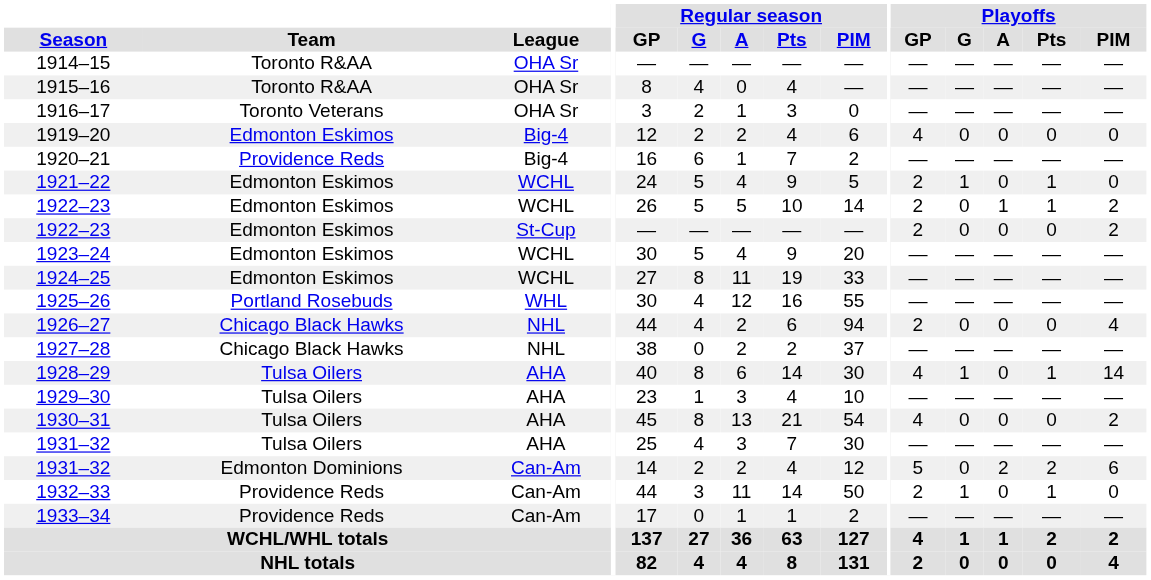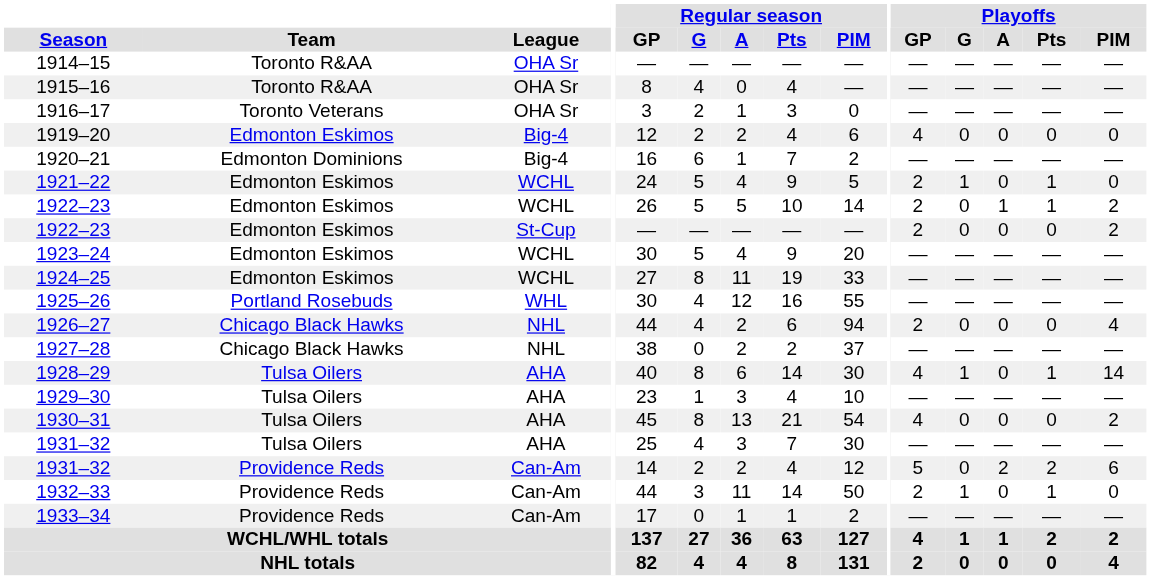 <table border="0" cellpadding="1" cellspacing="0" style="text-align:center; width:60em">
 <tr bgcolor="#e0e0e0">
 <th colspan="3" bgcolor="#ffffff"></th>
 <th rowspan="100" bgcolor="#ffffff"></th>
 <th colspan="5"><a href='#'>Regular season</a></th>
 <th rowspan="100" bgcolor="#ffffff"></th>
 <th colspan="5"><a href='#'>Playoffs</a></th>
 </tr>
 <tr bgcolor="#e0e0e0">
 <th><a href='#'>Season</a></th>
 <th>Team</th>
 <th>League</th>
 <th>GP</th>
 <th><a href='#'>G</a></th>
 <th><a href='#'>A</a></th>
 <th><a href='#'>Pts</a></th>
 <th><a href='#'>PIM</a></th>
 <th>GP</th>
 <th>G</th>
 <th>A</th>
 <th>Pts</th>
 <th>PIM</th>
 </tr>
 <tr>
 <td>1914–15</td>
 <td>Toronto R&AA</td>
 <td><a href='#'>OHA Sr</a></td>
 <td>—</td>
 <td>—</td>
 <td>—</td>
 <td>—</td>
 <td>—</td>
 <td>—</td>
 <td>—</td>
 <td>—</td>
 <td>—</td>
 <td>—</td>
 </tr>
 <tr bgcolor="#f0f0f0">
 <td>1915–16</td>
 <td>Toronto R&AA</td>
 <td>OHA Sr</td>
 <td>8</td>
 <td>4</td>
 <td>0</td>
 <td>4</td>
 <td>—</td>
 <td>—</td>
 <td>—</td>
 <td>—</td>
 <td>—</td>
 <td>—</td>
 </tr>
 <tr>
 <td>1916–17</td>
 <td>Toronto Veterans</td>
 <td>OHA Sr</td>
 <td>3</td>
 <td>2</td>
 <td>1</td>
 <td>3</td>
 <td>0</td>
 <td>—</td>
 <td>—</td>
 <td>—</td>
 <td>—</td>
 <td>—</td>
 </tr>
 <tr bgcolor="#f0f0f0">
 <td>1919–20</td>
 <td><a href='#'>Edmonton Eskimos</a></td>
 <td><a href='#'>Big-4</a></td>
 <td>12</td>
 <td>2</td>
 <td>2</td>
 <td>4</td>
 <td>6</td>
 <td>4</td>
 <td>0</td>
 <td>0</td>
 <td>0</td>
 <td>0</td>
 </tr>
 <tr>
 <td>1920–21</td>
-<td><a href='#'>Providence Reds</a></td>
+<td>Edmonton Dominions</td>
 <td>Big-4</td>
 <td>16</td>
 <td>6</td>
 <td>1</td>
 <td>7</td>
 <td>2</td>
 <td>—</td>
 <td>—</td>
 <td>—</td>
 <td>—</td>
 <td>—</td>
 </tr>
 <tr bgcolor="#f0f0f0">
 <td><a href='#'>1921–22</a></td>
 <td>Edmonton Eskimos</td>
 <td><a href='#'>WCHL</a></td>
 <td>24</td>
 <td>5</td>
 <td>4</td>
 <td>9</td>
 <td>5</td>
 <td>2</td>
 <td>1</td>
 <td>0</td>
 <td>1</td>
 <td>0</td>
 </tr>
 <tr>
 <td><a href='#'>1922–23</a></td>
 <td>Edmonton Eskimos</td>
 <td>WCHL</td>
 <td>26</td>
 <td>5</td>
 <td>5</td>
 <td>10</td>
 <td>14</td>
 <td>2</td>
 <td>0</td>
 <td>1</td>
 <td>1</td>
 <td>2</td>
 </tr>
 <tr bgcolor="#f0f0f0">
 <td><a href='#'>1922–23</a></td>
 <td>Edmonton Eskimos</td>
 <td><a href='#'>St-Cup</a></td>
 <td>—</td>
 <td>—</td>
 <td>—</td>
 <td>—</td>
 <td>—</td>
 <td>2</td>
 <td>0</td>
 <td>0</td>
 <td>0</td>
 <td>2</td>
 </tr>
 <tr>
 <td><a href='#'>1923–24</a></td>
 <td>Edmonton Eskimos</td>
 <td>WCHL</td>
 <td>30</td>
 <td>5</td>
 <td>4</td>
 <td>9</td>
 <td>20</td>
 <td>—</td>
 <td>—</td>
 <td>—</td>
 <td>—</td>
 <td>—</td>
 </tr>
 <tr bgcolor="#f0f0f0">
 <td><a href='#'>1924–25</a></td>
 <td>Edmonton Eskimos</td>
 <td>WCHL</td>
 <td>27</td>
 <td>8</td>
 <td>11</td>
 <td>19</td>
 <td>33</td>
 <td>—</td>
 <td>—</td>
 <td>—</td>
 <td>—</td>
 <td>—</td>
 </tr>
 <tr>
 <td><a href='#'>1925–26</a></td>
 <td><a href='#'>Portland Rosebuds</a></td>
 <td><a href='#'>WHL</a></td>
 <td>30</td>
 <td>4</td>
 <td>12</td>
 <td>16</td>
 <td>55</td>
 <td>—</td>
 <td>—</td>
 <td>—</td>
 <td>—</td>
 <td>—</td>
 </tr>
 <tr bgcolor="#f0f0f0">
 <td><a href='#'>1926–27</a></td>
 <td><a href='#'>Chicago Black Hawks</a></td>
 <td><a href='#'>NHL</a></td>
 <td>44</td>
 <td>4</td>
 <td>2</td>
 <td>6</td>
 <td>94</td>
 <td>2</td>
 <td>0</td>
 <td>0</td>
 <td>0</td>
 <td>4</td>
 </tr>
 <tr>
 <td><a href='#'>1927–28</a></td>
 <td>Chicago Black Hawks</td>
 <td>NHL</td>
 <td>38</td>
 <td>0</td>
 <td>2</td>
 <td>2</td>
 <td>37</td>
 <td>—</td>
 <td>—</td>
 <td>—</td>
 <td>—</td>
 <td>—</td>
 </tr>
 <tr bgcolor="#f0f0f0">
 <td><a href='#'>1928–29</a></td>
 <td><a href='#'>Tulsa Oilers</a></td>
 <td><a href='#'>AHA</a></td>
 <td>40</td>
 <td>8</td>
 <td>6</td>
 <td>14</td>
 <td>30</td>
 <td>4</td>
 <td>1</td>
 <td>0</td>
 <td>1</td>
 <td>14</td>
 </tr>
 <tr>
 <td><a href='#'>1929–30</a></td>
 <td>Tulsa Oilers</td>
 <td>AHA</td>
 <td>23</td>
 <td>1</td>
 <td>3</td>
 <td>4</td>
 <td>10</td>
 <td>—</td>
 <td>—</td>
 <td>—</td>
 <td>—</td>
 <td>—</td>
 </tr>
 <tr bgcolor="#f0f0f0">
 <td><a href='#'>1930–31</a></td>
 <td>Tulsa Oilers</td>
 <td>AHA</td>
 <td>45</td>
 <td>8</td>
 <td>13</td>
 <td>21</td>
 <td>54</td>
 <td>4</td>
 <td>0</td>
 <td>0</td>
 <td>0</td>
 <td>2</td>
 </tr>
 <tr>
 <td><a href='#'>1931–32</a></td>
 <td>Tulsa Oilers</td>
 <td>AHA</td>
 <td>25</td>
 <td>4</td>
 <td>3</td>
 <td>7</td>
 <td>30</td>
 <td>—</td>
 <td>—</td>
 <td>—</td>
 <td>—</td>
 <td>—</td>
 </tr>
 <tr bgcolor="#f0f0f0">
 <td><a href='#'>1931–32</a></td>
-<td>Edmonton Dominions</td>
+<td><a href='#'>Providence Reds</a></td>
 <td><a href='#'>Can-Am</a></td>
 <td>14</td>
 <td>2</td>
 <td>2</td>
 <td>4</td>
 <td>12</td>
 <td>5</td>
 <td>0</td>
 <td>2</td>
 <td>2</td>
 <td>6</td>
 </tr>
 <tr>
 <td><a href='#'>1932–33</a></td>
 <td>Providence Reds</td>
 <td>Can-Am</td>
 <td>44</td>
 <td>3</td>
 <td>11</td>
 <td>14</td>
 <td>50</td>
 <td>2</td>
 <td>1</td>
 <td>0</td>
 <td>1</td>
 <td>0</td>
 </tr>
 <tr bgcolor="#f0f0f0">
 <td><a href='#'>1933–34</a></td>
 <td>Providence Reds</td>
 <td>Can-Am</td>
 <td>17</td>
 <td>0</td>
 <td>1</td>
 <td>1</td>
 <td>2</td>
 <td>—</td>
 <td>—</td>
 <td>—</td>
 <td>—</td>
 <td>—</td>
 </tr>
 <tr bgcolor="#e0e0e0">
 <th colspan="3">WCHL/WHL totals</th>
 <th>137</th>
 <th>27</th>
 <th>36</th>
 <th>63</th>
 <th>127</th>
 <th>4</th>
 <th>1</th>
 <th>1</th>
 <th>2</th>
 <th>2</th>
 </tr>
 <tr bgcolor="#e0e0e0">
 <th colspan="3">NHL totals</th>
 <th>82</th>
 <th>4</th>
 <th>4</th>
 <th>8</th>
 <th>131</th>
 <th>2</th>
 <th>0</th>
 <th>0</th>
 <th>0</th>
 <th>4</th>
 </tr>
 </table>
